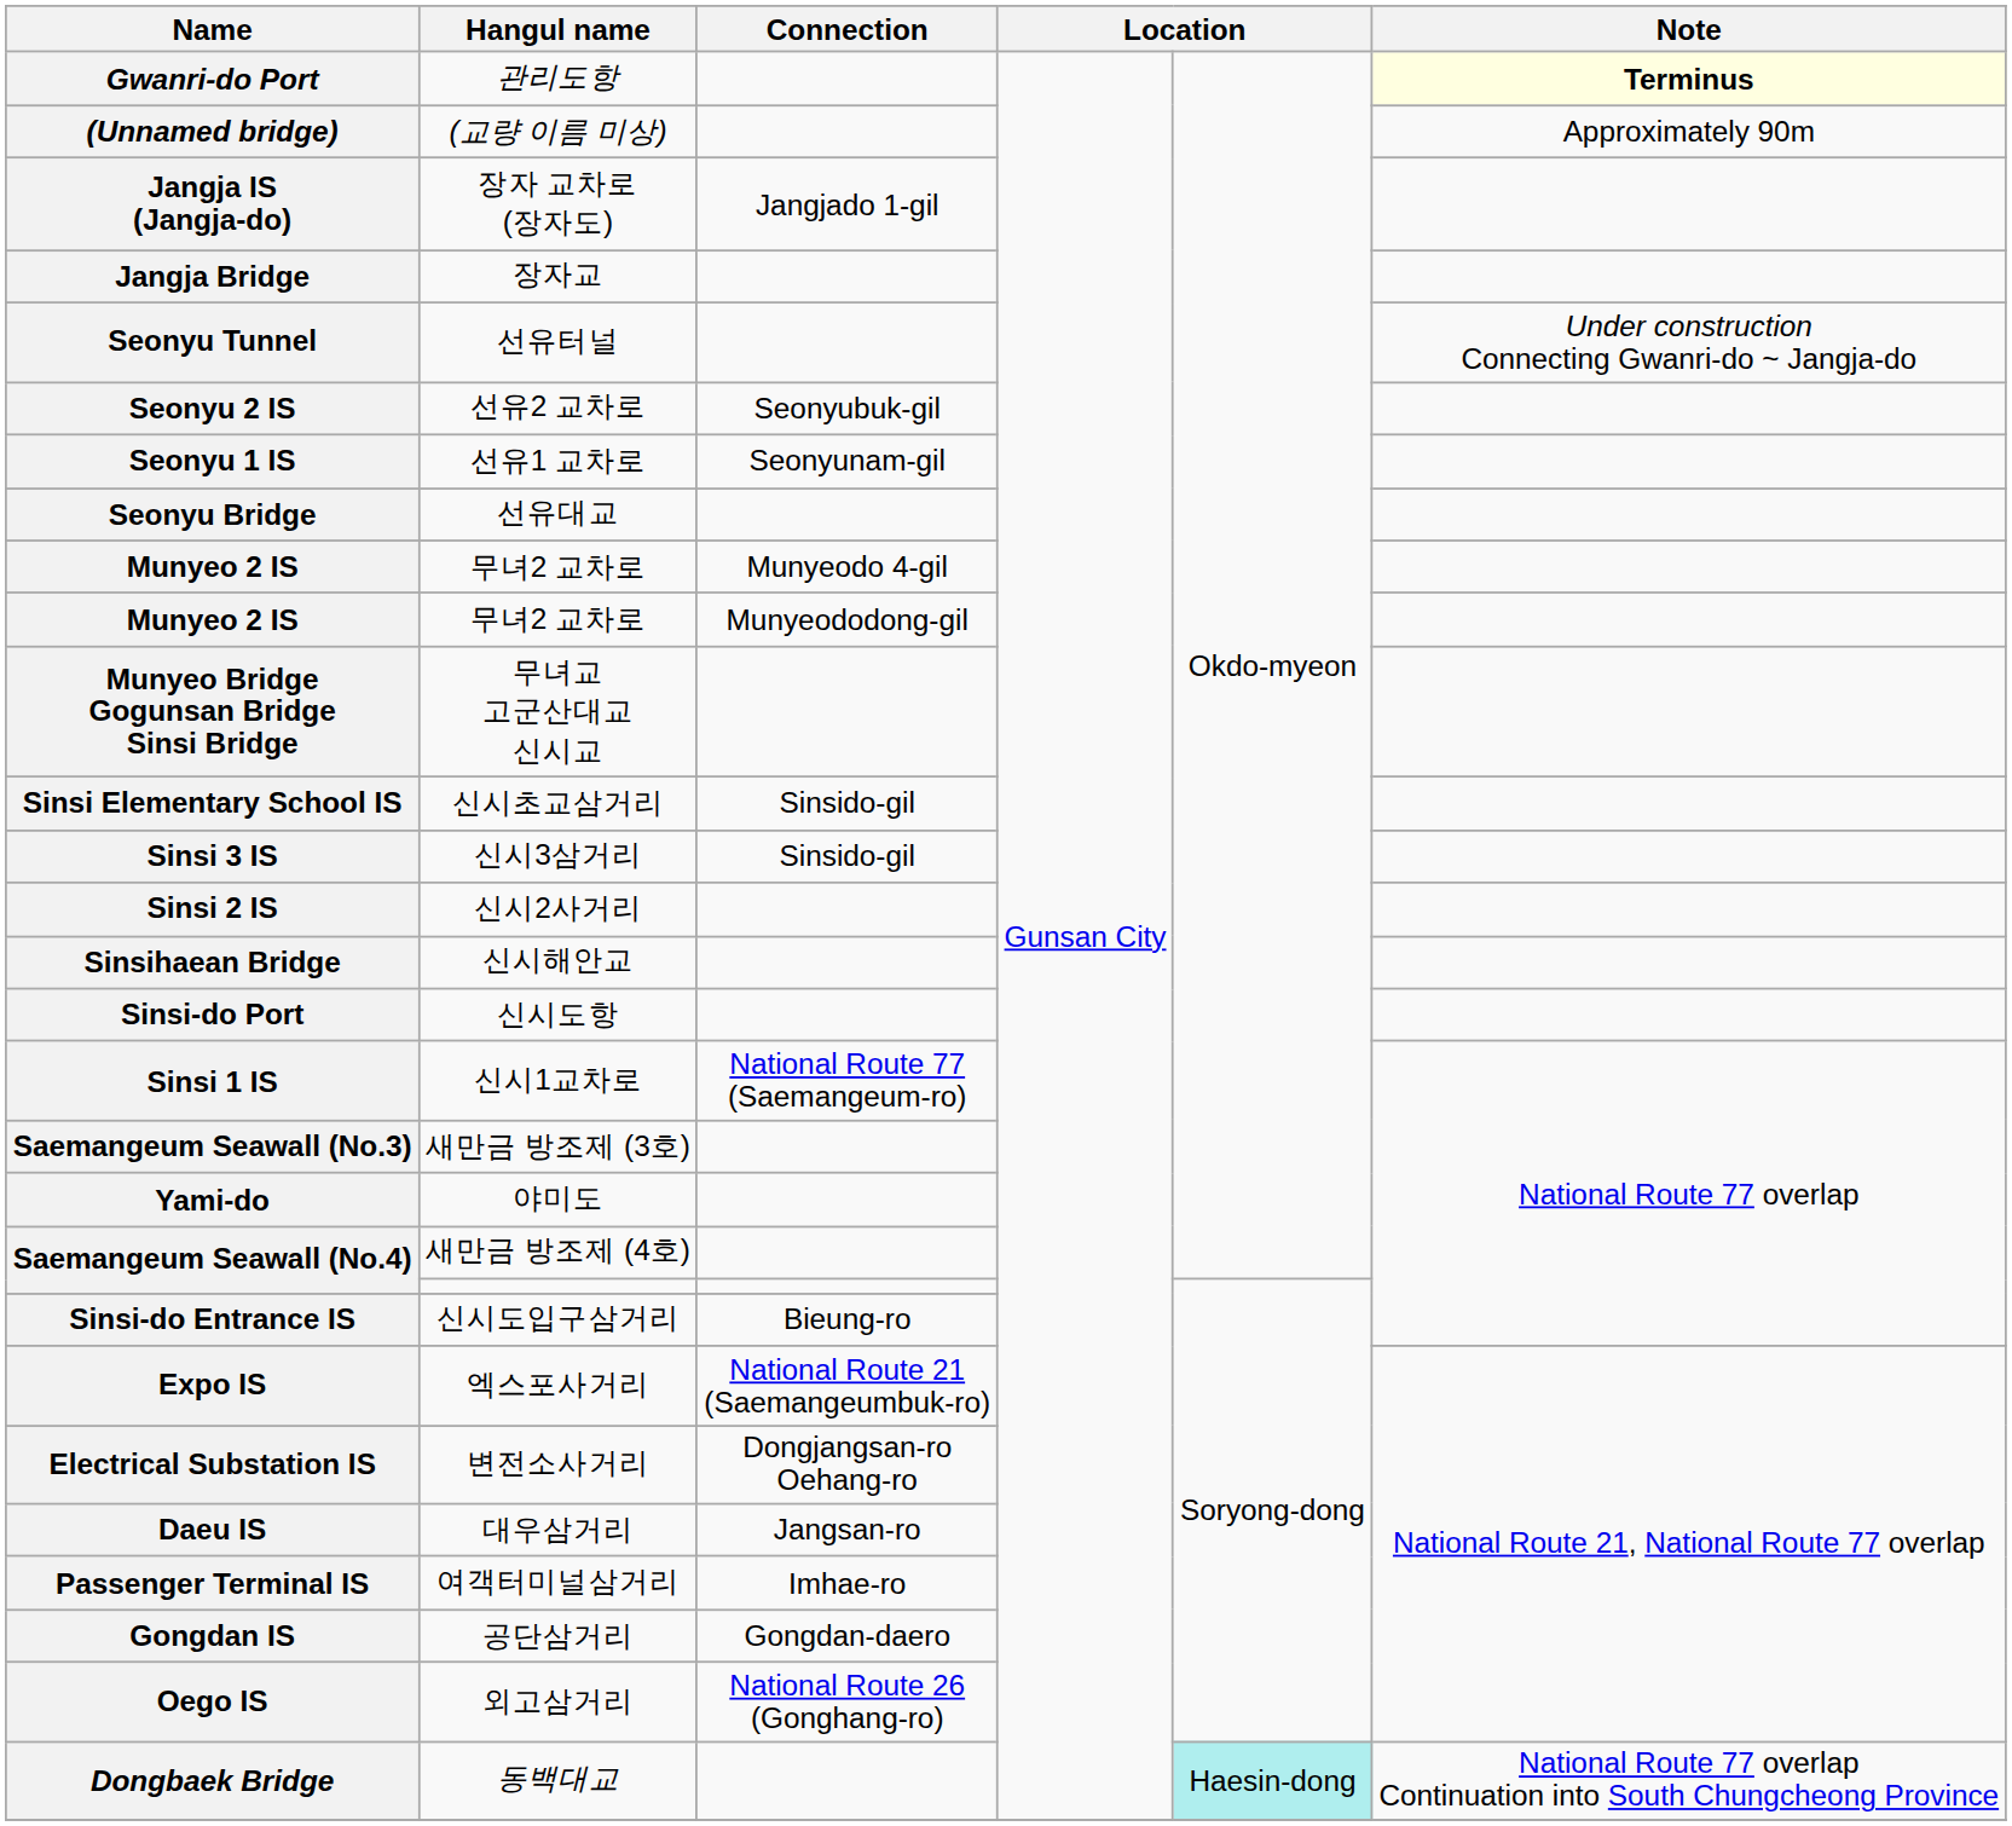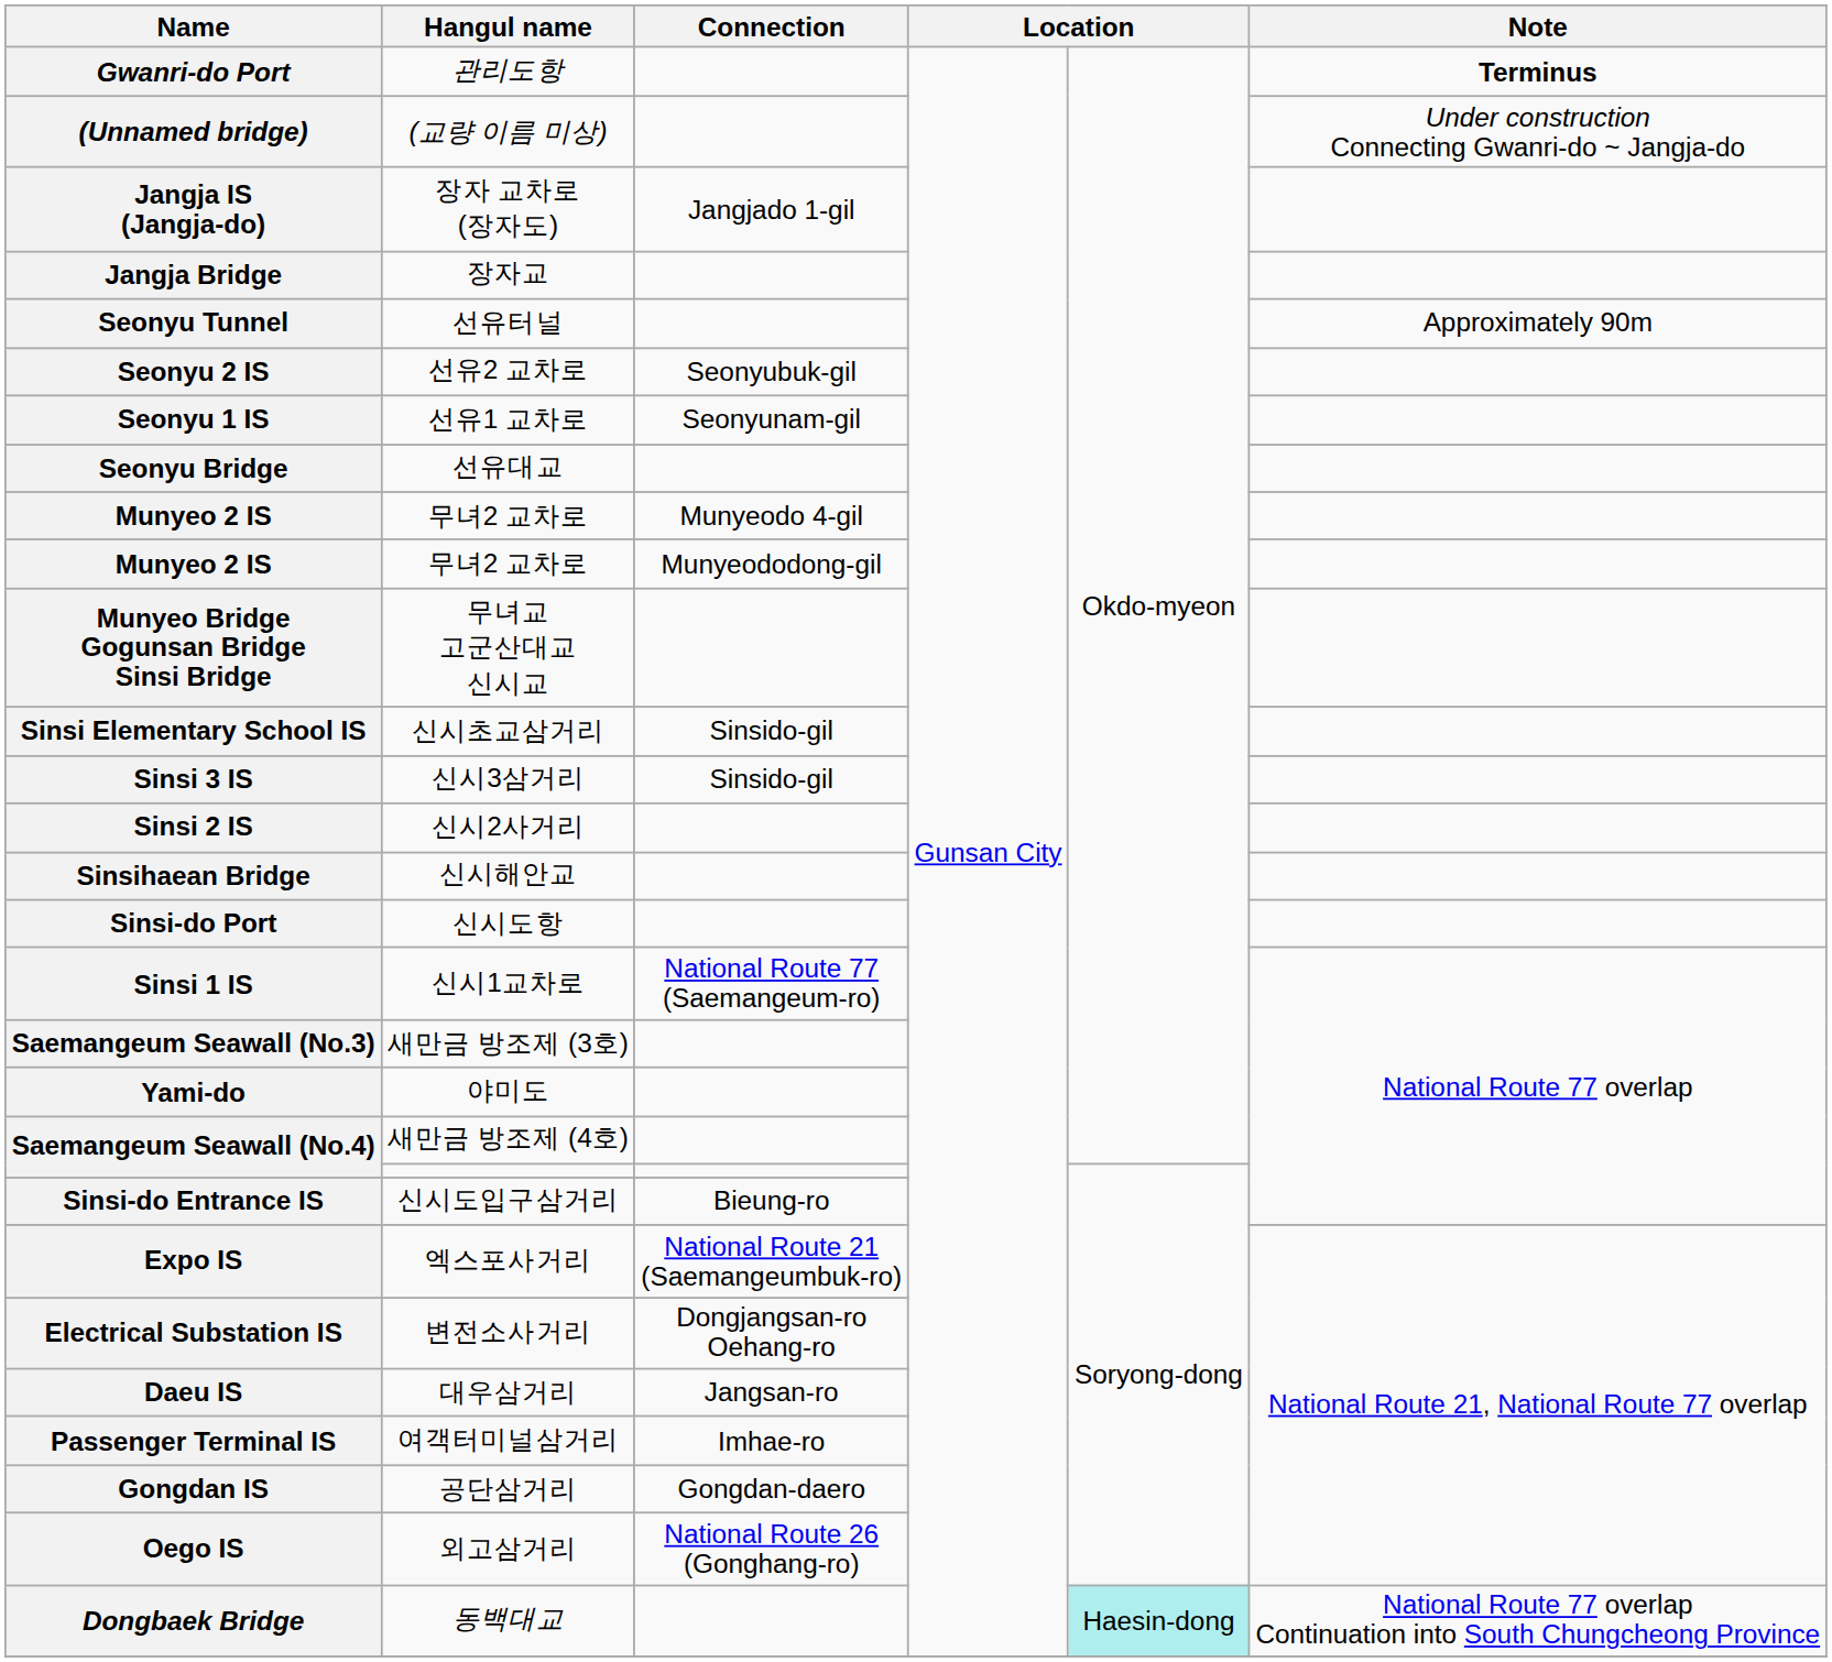 <table class="wikitable" style="font-size: 85%; text-align: center;">
 <tr>
 <th>Name </th>
 <th>Hangul name</th>
 <th>Connection</th>
 <th colspan="2">Location</th>
 <th>Note</th>
 </tr>
 <tr>
 <th><em>Gwanri-do Port</em></th>
 <td><em>관리도항</em></td>
 <td></td>
 <td rowspan=29><a href='#'>Gunsan City</a></td>
 <td rowspan=20>Okdo-myeon</td>
-<td style="background: lightyellow;"><strong>Terminus</strong></td>
+<td><strong>Terminus</strong></td>
 </tr>
 <tr>
 <th><em>(Unnamed bridge)</em></th>
 <td><em>(교량 이름 미상)</em></td>
 <td></td>
-<td>Approximately 90m</td>
+<td><em>Under construction</em><br>Connecting Gwanri-do ~ Jangja-do</td>
 </tr>
 <tr>
 <th>Jangja IS<br>(Jangja-do)</th>
 <td>장자 교차로<br>(장자도)</td>
 <td>Jangjado 1-gil</td>
 <td></td>
 </tr>
 <tr>
 <th>Jangja Bridge</th>
 <td>장자교</td>
 <td></td>
 <td></td>
 </tr>
 <tr>
 <th>Seonyu Tunnel</th>
 <td>선유터널</td>
 <td></td>
-<td><em>Under construction</em><br>Connecting Gwanri-do ~ Jangja-do</td>
+<td>Approximately 90m</td>
 </tr>
 <tr>
 <th>Seonyu 2 IS</th>
 <td>선유2 교차로</td>
 <td>Seonyubuk-gil</td>
 <td></td>
 </tr>
 <tr>
 <th>Seonyu 1 IS</th>
 <td>선유1 교차로</td>
 <td>Seonyunam-gil</td>
 <td></td>
 </tr>
 <tr>
 <th>Seonyu Bridge</th>
 <td>선유대교</td>
 <td></td>
 <td></td>
 </tr>
 <tr>
 <th>Munyeo 2 IS</th>
 <td>무녀2 교차로</td>
 <td>Munyeodo 4-gil</td>
 <td></td>
 </tr>
 <tr>
 <th>Munyeo 2 IS</th>
 <td>무녀2 교차로</td>
 <td>Munyeododong-gil</td>
 <td></td>
 </tr>
 <tr>
 <th>Munyeo Bridge<br>Gogunsan Bridge<br>Sinsi Bridge</th>
 <td>무녀교<br>고군산대교<br>신시교</td>
 <td></td>
 <td></td>
 </tr>
 <tr>
 <th>Sinsi Elementary School IS</th>
 <td>신시초교삼거리</td>
 <td>Sinsido-gil</td>
 <td></td>
 </tr>
 <tr>
 <th>Sinsi 3 IS</th>
 <td>신시3삼거리</td>
 <td>Sinsido-gil</td>
 <td></td>
 </tr>
 <tr>
 <th>Sinsi 2 IS</th>
 <td>신시2사거리</td>
 <td></td>
 <td></td>
 </tr>
 <tr>
 <th>Sinsihaean Bridge</th>
 <td>신시해안교</td>
 <td></td>
 <td></td>
 </tr>
 <tr>
 <th>Sinsi-do Port</th>
 <td>신시도항</td>
 <td></td>
 <td></td>
 </tr>
 <tr>
 <th>Sinsi 1 IS</th>
 <td>신시1교차로</td>
 <td><a href='#'>National Route 77</a><br>(Saemangeum-ro)</td>
 <td rowspan=6><a href='#'>National Route 77</a> overlap</td>
 </tr>
 <tr>
 <th>Saemangeum Seawall (No.3)</th>
 <td>새만금 방조제 (3호)</td>
 <td></td>
 </tr>
 <tr>
 <th>Yami-do</th>
 <td>야미도</td>
 <td></td>
 </tr>
 <tr>
 <th rowspan=2>Saemangeum Seawall (No.4)</th>
 <td>새만금 방조제 (4호)</td>
 <td></td>
 </tr>
 <tr>
 <td></td>
 <td></td>
 <td rowspan=8>Soryong-dong</td>
 </tr>
 <tr>
 <th>Sinsi-do Entrance IS</th>
 <td>신시도입구삼거리</td>
 <td>Bieung-ro</td>
 </tr>
 <tr>
 <th>Expo IS</th>
 <td>엑스포사거리</td>
 <td><a href='#'>National Route 21</a><br>(Saemangeumbuk-ro)</td>
 <td rowspan=6><a href='#'>National Route 21</a>, <a href='#'>National Route 77</a> overlap</td>
 </tr>
 <tr>
 <th>Electrical Substation IS</th>
 <td>변전소사거리</td>
 <td>Dongjangsan-ro<br>Oehang-ro</td>
 </tr>
 <tr>
 <th>Daeu IS</th>
 <td>대우삼거리</td>
 <td>Jangsan-ro</td>
 </tr>
 <tr>
 <th>Passenger Terminal IS</th>
 <td>여객터미널삼거리</td>
 <td>Imhae-ro</td>
 </tr>
 <tr>
 <th>Gongdan IS</th>
 <td>공단삼거리</td>
 <td>Gongdan-daero</td>
 </tr>
 <tr>
 <th>Oego IS</th>
 <td>외고삼거리</td>
 <td><a href='#'>National Route 26</a><br>(Gonghang-ro)</td>
 </tr>
 <tr>
 <th><em>Dongbaek Bridge</em></th>
 <td><em>동백대교</em></td>
 <td></td>
 <td style="background: paleturquoise;">Haesin-dong</td>
 <td><a href='#'>National Route 77</a> overlap<br>Continuation into <a href='#'>South Chungcheong Province</a></td>
 </tr>
 <tr>
 </tr>
 </table>
